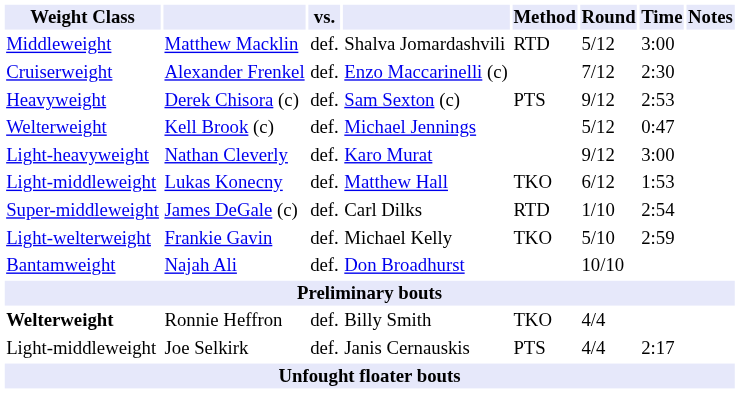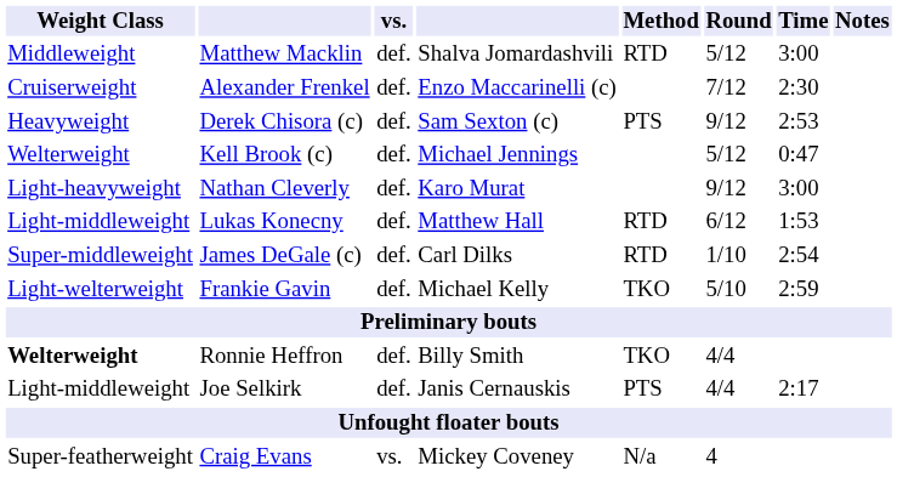 <table class="toccolours" style="font-size: 85%;">
 <tr>
 <th style="background:#e6e8fa; color:#000; text-align:center;">Weight Class</th>
 <th style="background:#e6e8fa; color:#000; text-align:center;"></th>
 <th style="background:#e6e8fa; color:#000; text-align:center;">vs.</th>
 <th style="background:#e6e8fa; color:#000; text-align:center;"></th>
 <th style="background:#e6e8fa; color:#000; text-align:center;">Method</th>
 <th style="background:#e6e8fa; color:#000; text-align:center;">Round</th>
 <th style="background:#e6e8fa; color:#000; text-align:center;">Time</th>
 <th style="background:#e6e8fa; color:#000; text-align:center;">Notes</th>
 </tr>
 <tr>
 <td><a href='#'>Middleweight</a></td>
 <td><a href='#'>Matthew Macklin</a></td>
 <td>def.</td>
 <td>Shalva Jomardashvili</td>
 <td>RTD</td>
 <td>5/12</td>
 <td>3:00</td>
 <td></td>
 </tr>
 <tr>
 <td><a href='#'>Cruiserweight</a></td>
 <td><a href='#'>Alexander Frenkel</a></td>
 <td>def.</td>
 <td><a href='#'>Enzo Maccarinelli</a> (c)</td>
 <td></td>
 <td>7/12</td>
 <td>2:30</td>
 <td></td>
 </tr>
 <tr>
 <td><a href='#'>Heavyweight</a></td>
 <td><a href='#'>Derek Chisora</a> (c)</td>
 <td>def.</td>
 <td><a href='#'>Sam Sexton</a> (c)</td>
 <td>PTS</td>
 <td>9/12</td>
 <td>2:53</td>
 <td></td>
 </tr>
 <tr>
 <td><a href='#'>Welterweight</a></td>
 <td><a href='#'>Kell Brook</a> (c)</td>
 <td>def.</td>
 <td><a href='#'>Michael Jennings</a></td>
 <td></td>
 <td>5/12</td>
 <td>0:47</td>
 <td></td>
 </tr>
 <tr>
 <td><a href='#'>Light-heavyweight</a></td>
 <td><a href='#'>Nathan Cleverly</a></td>
 <td>def.</td>
 <td><a href='#'>Karo Murat</a></td>
 <td></td>
 <td>9/12</td>
 <td>3:00</td>
 <td></td>
 </tr>
 <tr>
 <td><a href='#'>Light-middleweight</a></td>
 <td><a href='#'>Lukas Konecny</a></td>
 <td>def.</td>
 <td><a href='#'>Matthew Hall</a></td>
-<td>TKO</td>
+<td>RTD</td>
 <td>6/12</td>
 <td>1:53</td>
 <td></td>
 </tr>
 <tr>
 <td><a href='#'>Super-middleweight</a></td>
 <td><a href='#'>James DeGale</a> (c)</td>
 <td>def.</td>
 <td>Carl Dilks</td>
 <td>RTD</td>
 <td>1/10</td>
 <td>2:54</td>
 <td></td>
 </tr>
 <tr>
 <td><a href='#'>Light-welterweight</a></td>
 <td><a href='#'>Frankie Gavin</a></td>
 <td>def.</td>
 <td>Michael Kelly</td>
 <td>TKO</td>
 <td>5/10</td>
 <td>2:59</td>
-<td></td>
-</tr>
-<tr>
-<td><a href='#'>Bantamweight</a></td>
-<td><a href='#'>Najah Ali</a></td>
-<td>def.</td>
-<td><a href='#'>Don Broadhurst</a></td>
-<td></td>
-<td>10/10</td>
-<td></td>
 <td></td>
 </tr>
 <tr>
 <th colspan="8" style="background-color: #e6e8fa;">Preliminary bouts</th>
 </tr>
 <tr>
 <td><strong>Welterweight</strong></td>
 <td>Ronnie Heffron</td>
 <td>def.</td>
 <td>Billy Smith</td>
 <td>TKO</td>
 <td>4/4</td>
 <td></td>
 <td></td>
 </tr>
 <tr>
 <td>Light-middleweight</td>
 <td>Joe Selkirk</td>
 <td>def.</td>
 <td>Janis Cernauskis</td>
 <td>PTS</td>
 <td>4/4</td>
 <td>2:17</td>
 <td></td>
 </tr>
 <tr>
 <th colspan="8" style="background-color: #e6e8fa;">Unfought floater bouts</th>
 </tr>
+<tr>
+<td>Super-featherweight</td>
+<td><a href='#'>Craig Evans</a></td>
+<td>vs.</td>
+<td>Mickey Coveney</td>
+<td>N/a</td>
+<td>4</td>
+<td></td>
+<td></td>
+</tr>
 </table>
